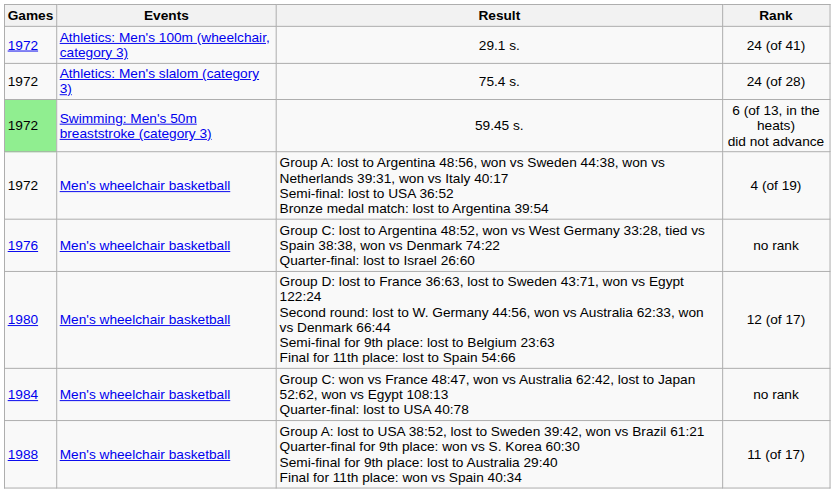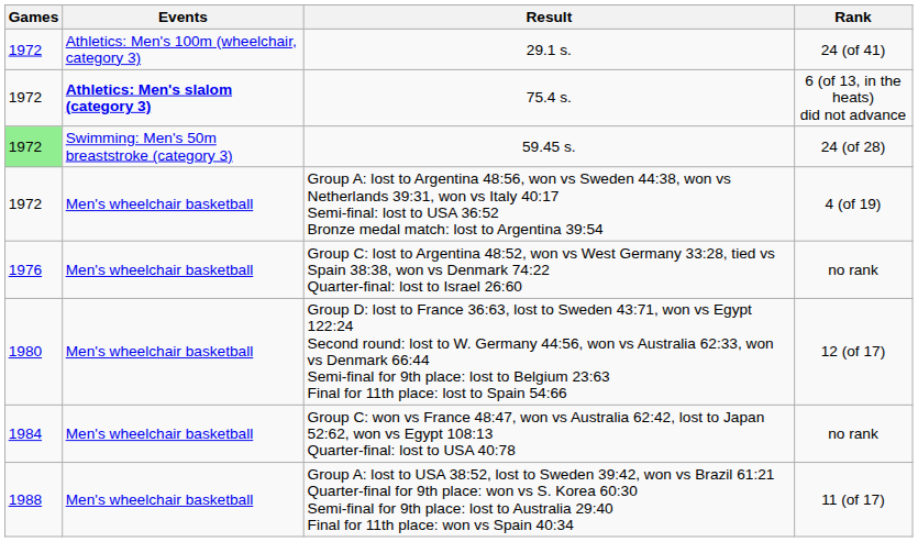 <table class=wikitable style="font-size:90%">
 <tr>
 <th>Games</th>
 <th>Events</th>
 <th>Result</th>
 <th>Rank</th>
 </tr>
 <tr>
 <td><a href='#'>1972</a></td>
 <td><a href='#'>Athletics: Men's 100m (wheelchair, category 3)</a></td>
 <td align="center">29.1 s.</td>
 <td align="center">24 (of 41)</td>
 </tr>
 <tr>
 <td>1972</td>
-<td><a href='#'>Athletics: Men's slalom (category 3)</a></td>
+<td><strong><a href='#'>Athletics: Men's slalom (category 3)</a></strong></td>
 <td align="center">75.4 s.</td>
-<td align="center">24 (of 28)</td>
+<td align="center">6 (of 13, in the heats)<br>did not advance</td>
 </tr>
 <tr>
 <td style="background: lightgreen;">1972</td>
 <td><a href='#'>Swimming: Men's 50m breaststroke (category 3)</a></td>
 <td align="center">59.45 s.</td>
-<td align="center">6 (of 13, in the heats)<br>did not advance</td>
+<td align="center">24 (of 28)</td>
 </tr>
 <tr>
 <td>1972</td>
 <td><a href='#'>Men's wheelchair basketball</a></td>
 <td align="left">Group A: lost to Argentina 48:56, won vs Sweden 44:38, won vs Netherlands 39:31, won vs Italy	40:17<br>Semi-final: lost to USA 36:52<br>Bronze medal match: lost to Argentina 39:54</td>
 <td align="center">4 (of 19)</td>
 </tr>
 <tr>
 <td><a href='#'>1976</a></td>
 <td><a href='#'>Men's wheelchair basketball</a></td>
 <td align="left">Group C: lost to Argentina 48:52, won vs West Germany 33:28, tied vs Spain 38:38, won vs Denmark 74:22<br>Quarter-final: lost to Israel 26:60</td>
 <td align="center">no rank</td>
 </tr>
 <tr>
 <td><a href='#'>1980</a></td>
 <td><a href='#'>Men's wheelchair basketball</a></td>
 <td align="left">Group D: lost to France 36:63, lost to Sweden 43:71, won vs Egypt 122:24<br>Second round: lost to W. Germany 44:56, won vs Australia 62:33, won vs Denmark 66:44<br>Semi-final for 9th place: lost to Belgium 23:63<br>Final for 11th place: lost to Spain 54:66</td>
 <td align="center">12 (of 17)</td>
 </tr>
 <tr>
 <td><a href='#'>1984</a></td>
 <td><a href='#'>Men's wheelchair basketball</a></td>
 <td align="left">Group C: won vs France 48:47, won vs Australia 62:42, lost to Japan 52:62, won vs Egypt 108:13<br>Quarter-final: lost to USA 40:78</td>
 <td align="center">no rank</td>
 </tr>
 <tr>
 <td><a href='#'>1988</a></td>
 <td><a href='#'>Men's wheelchair basketball</a></td>
 <td align="left">Group A: lost to USA 38:52, lost to Sweden 39:42, won vs Brazil 61:21<br>Quarter-final for 9th place: won vs S. Korea 60:30<br>Semi-final for 9th place: lost to Australia 29:40<br>Final for 11th place: won vs Spain 40:34</td>
 <td align="center">11 (of 17)</td>
 </tr>
 </table>
